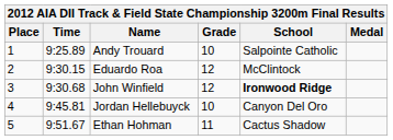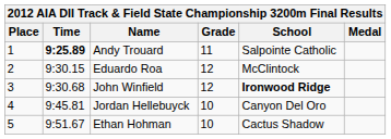 <table class="wikitable">
 <tr>
 <th colspan="6">2012 AIA DII Track & Field State Championship 3200m Final Results</th>
 </tr>
 <tr>
 <th>Place</th>
 <th>Time</th>
 <th>Name</th>
 <th>Grade</th>
 <th>School</th>
 <th>Medal</th>
 </tr>
 <tr>
 <td>1</td>
-<td>9:25.89</td>
+<td><strong>9:25.89</strong></td>
 <td>Andy Trouard</td>
-<td>10</td>
+<td>11</td>
 <td>Salpointe Catholic</td>
 <td></td>
 </tr>
 <tr>
 <td>2</td>
 <td>9:30.15</td>
 <td>Eduardo Roa</td>
 <td>12</td>
 <td>McClintock</td>
 <td></td>
 </tr>
 <tr>
 <td>3</td>
 <td>9:30.68</td>
 <td>John Winfield</td>
 <td>12</td>
 <td><strong>Ironwood Ridge</strong></td>
 <td></td>
 </tr>
 <tr>
 <td>4</td>
 <td>9:45.81</td>
 <td>Jordan Hellebuyck</td>
 <td>10</td>
 <td>Canyon Del Oro</td>
 <td></td>
 </tr>
 <tr>
 <td>5</td>
 <td>9:51.67</td>
 <td>Ethan Hohman</td>
-<td>11</td>
+<td>10</td>
 <td>Cactus Shadow</td>
 <td></td>
 </tr>
 </table>
